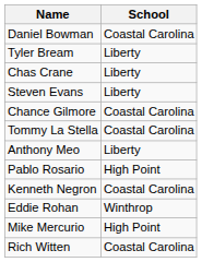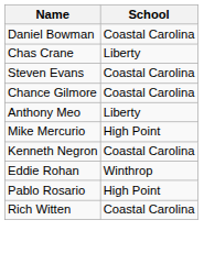 <table class=wikitable>
 <tr>
 <th>Name</th>
 <th>School</th>
 </tr>
 <tr>
 <td>Daniel Bowman</td>
 <td>Coastal Carolina</td>
 </tr>
 <tr>
-<td>Tyler Bream</td>
-<td>Liberty</td>
-</tr>
-<tr>
 <td>Chas Crane</td>
 <td>Liberty</td>
 </tr>
 <tr>
 <td>Steven Evans</td>
-<td>Liberty</td>
+<td>Coastal Carolina</td>
 </tr>
 <tr>
 <td>Chance Gilmore</td>
-<td>Coastal Carolina</td>
-</tr>
-<tr>
-<td>Tommy La Stella</td>
 <td>Coastal Carolina</td>
 </tr>
 <tr>
 <td>Anthony Meo</td>
 <td>Liberty</td>
 </tr>
 <tr>
-<td>Pablo Rosario</td>
+<td>Mike Mercurio</td>
 <td>High Point</td>
 </tr>
 <tr>
 <td>Kenneth Negron</td>
 <td>Coastal Carolina</td>
 </tr>
 <tr>
 <td>Eddie Rohan</td>
 <td>Winthrop</td>
 </tr>
 <tr>
-<td>Mike Mercurio</td>
+<td>Pablo Rosario</td>
 <td>High Point</td>
 </tr>
 <tr>
 <td>Rich Witten</td>
 <td>Coastal Carolina</td>
 </tr>
 </table>
